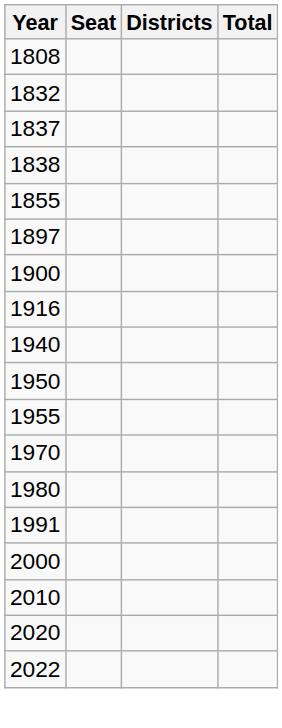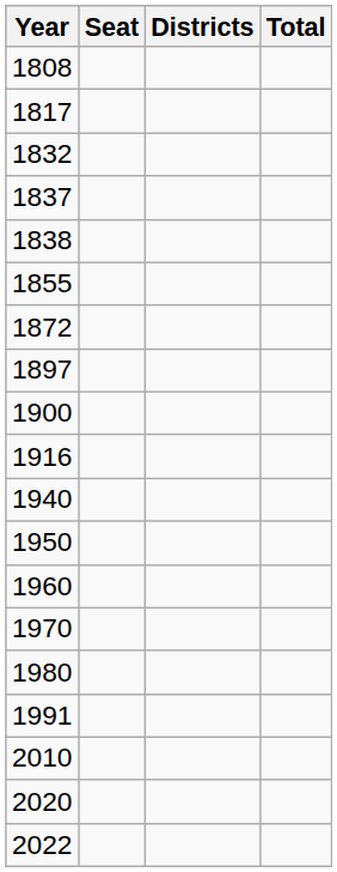 <table class="wikitable" style="float:right; margin:0 0 1em 1em; clear:right; text-align:center">
 <tr style="font-size:95%">
 <th>Year</th>
 <th>Seat</th>
 <th>Districts</th>
 <th>Total</th>
 </tr>
 <tr align="center">
 <td>1808</td>
+<td></td>
+<td></td>
+<td></td>
+</tr>
+<tr align="center">
+<td>1817</td>
 <td></td>
 <td></td>
 <td></td>
 </tr>
 <tr align="center">
 <td>1832</td>
 <td></td>
 <td></td>
 <td></td>
 </tr>
 <tr align="center">
 <td>1837</td>
 <td></td>
 <td></td>
 <td></td>
 </tr>
 <tr align="center">
 <td>1838</td>
 <td></td>
 <td></td>
 <td></td>
 </tr>
 <tr align="center">
 <td>1855</td>
+<td></td>
+<td></td>
+<td></td>
+</tr>
+<tr align="center">
+<td>1872</td>
 <td></td>
 <td></td>
 <td></td>
 </tr>
 <tr align="center">
 <td>1897</td>
 <td></td>
 <td></td>
 <td></td>
 </tr>
 <tr align="center">
 <td>1900</td>
 <td></td>
 <td></td>
 <td></td>
 </tr>
 <tr align="center">
 <td>1916</td>
 <td></td>
 <td></td>
 <td></td>
 </tr>
 <tr align="center">
 <td>1940</td>
 <td></td>
 <td></td>
 <td></td>
 </tr>
 <tr align="center">
 <td>1950</td>
 <td></td>
 <td></td>
 <td></td>
 </tr>
 <tr align="center">
-<td>1955</td>
+<td>1960</td>
 <td></td>
 <td></td>
 <td></td>
 </tr>
 <tr align="center">
 <td>1970</td>
 <td></td>
 <td></td>
 <td></td>
 </tr>
 <tr align="center">
 <td>1980</td>
 <td></td>
 <td></td>
 <td></td>
 </tr>
 <tr align="center">
 <td>1991</td>
 <td></td>
 <td></td>
 <td></td>
 </tr>
 <tr align="center">
-<td>2000</td>
-<td></td>
-<td></td>
-<td></td>
-</tr>
-<tr align="center">
 <td>2010</td>
 <td></td>
 <td></td>
 <td></td>
 </tr>
 <tr align="center">
 <td>2020</td>
 <td></td>
 <td></td>
 <td></td>
 </tr>
 <tr align="center">
 <td>2022</td>
 <td></td>
 <td></td>
 <td></td>
 </tr>
 </table>
